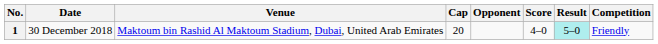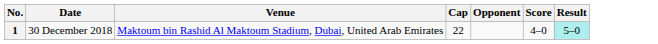 <table class="wikitable sortable">
 <tr>
 <th scope="col">No.</th>
 <th scope="col" data-sort-type="date">Date</th>
 <th scope="col">Venue</th>
 <th scope="col">Cap</th>
 <th scope="col">Opponent</th>
 <th scope="col">Score</th>
 <th scope="col">Result</th>
-<th scope="col">Competition</th>
 </tr>
 <tr>
 <th align="center">1</th>
 <td>30 December 2018</td>
 <td><a href='#'>Maktoum bin Rashid Al Maktoum Stadium</a>, <a href='#'>Dubai</a>, United Arab Emirates</td>
-<td align="center">20</td>
+<td align="center">22</td>
 <td></td>
 <td align="center">4–0</td>
 <td align="center" style="background: paleturquoise;">5–0</td>
-<td><a href='#'>Friendly</a></td>
 </tr>
 </table>
